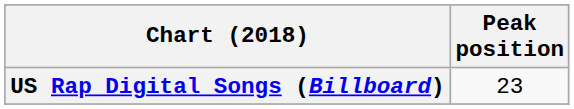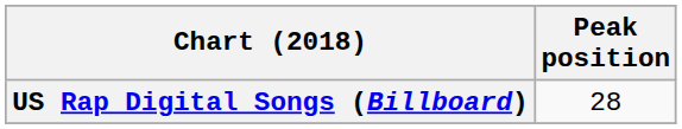 <table class="wikitable sortable plainrowheaders" style="text-align:center">
 <tr>
 <th scope="col">Chart (2018)</th>
 <th scope="col">Peak<br>position</th>
 </tr>
 <tr>
 <th scope="row">US <a href='#'>Rap Digital Songs</a> (<em><a href='#'>Billboard</a></em>)</th>
-<td>23</td>
+<td>28</td>
 </tr>
 </table>
